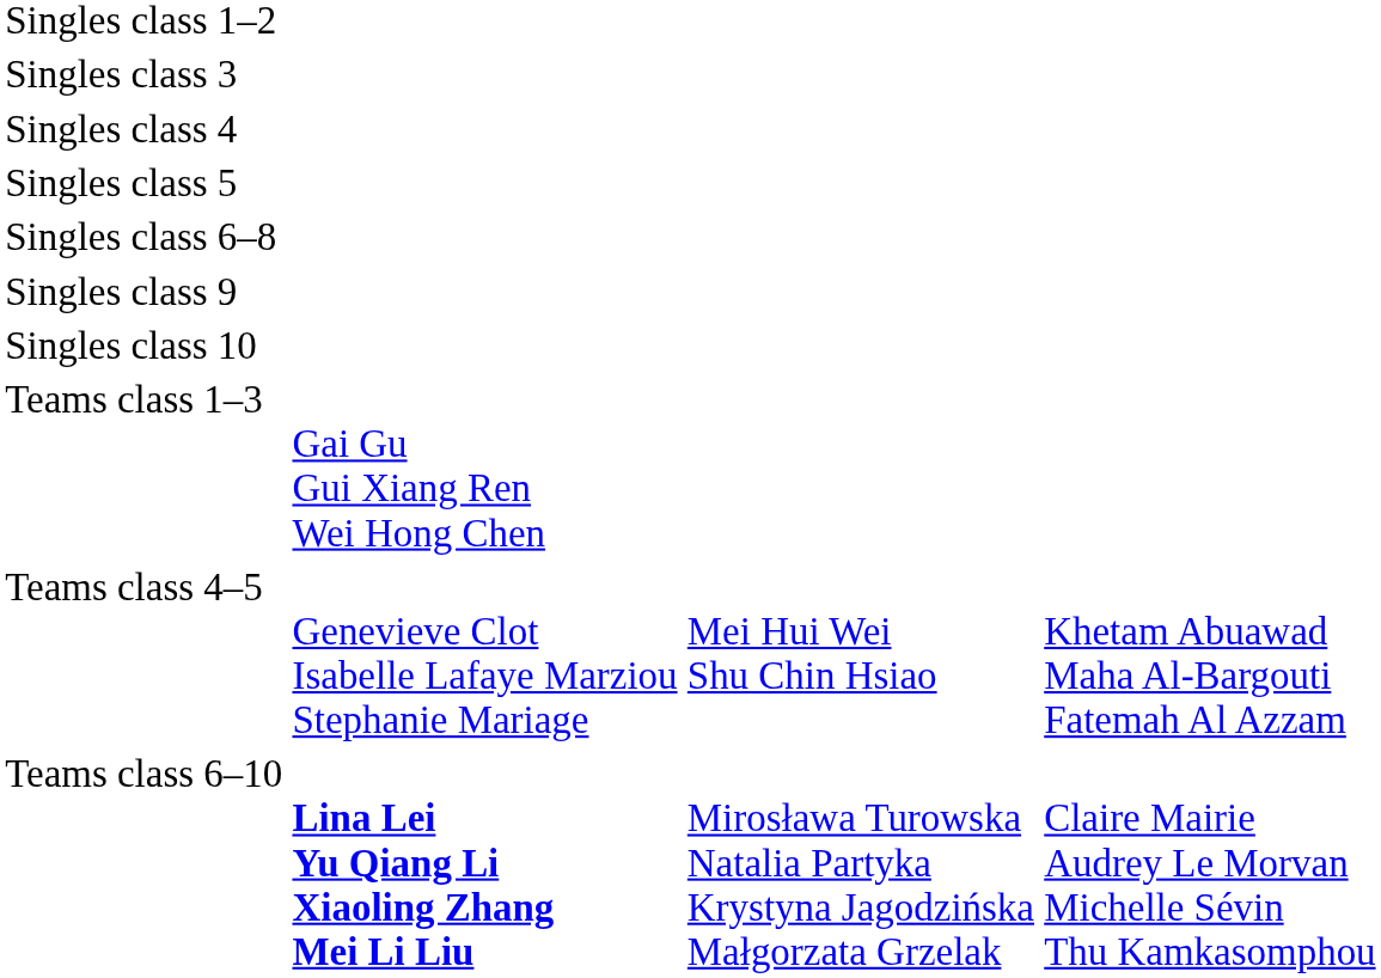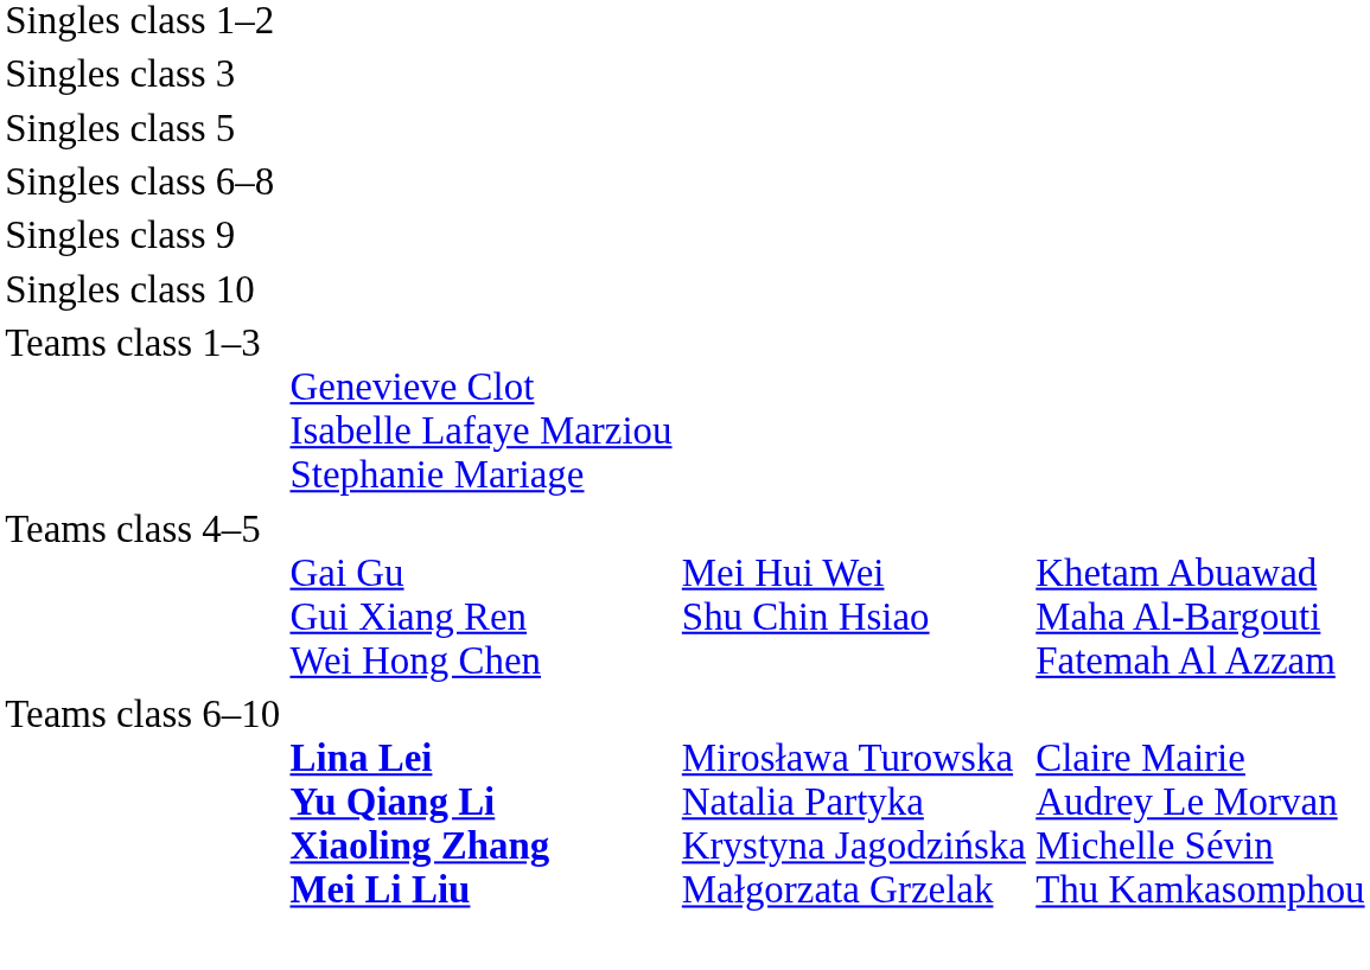 <table>
 <tr>
 <td>Singles class 1–2<br></td>
 <td></td>
 <td></td>
 <td></td>
 </tr>
 <tr>
 <td>Singles class 3<br></td>
-<td></td>
-<td></td>
-<td></td>
-</tr>
-<tr>
-<td>Singles class 4<br></td>
 <td></td>
 <td></td>
 <td></td>
 </tr>
 <tr>
 <td>Singles class 5<br></td>
 <td></td>
 <td></td>
 <td></td>
 </tr>
 <tr>
 <td>Singles class 6–8<br></td>
 <td></td>
 <td></td>
 <td></td>
 </tr>
 <tr>
 <td>Singles class 9<br></td>
 <td></td>
 <td></td>
 <td></td>
 </tr>
 <tr>
 <td>Singles class 10<br></td>
 <td></td>
 <td></td>
 <td></td>
 </tr>
 <tr valign=top>
 <td>Teams class 1–3<br></td>
-<td> <br> <a href='#'>Gai Gu</a> <br> <a href='#'>Gui Xiang Ren</a> <br> <a href='#'>Wei Hong Chen</a></td>
+<td> <br> <a href='#'>Genevieve Clot</a> <br> <a href='#'>Isabelle Lafaye Marziou</a> <br> <a href='#'>Stephanie Mariage</a></td>
 <td></td>
 <td></td>
 </tr>
 <tr valign=top>
 <td>Teams class 4–5<br></td>
-<td> <br> <a href='#'>Genevieve Clot</a> <br> <a href='#'>Isabelle Lafaye Marziou</a> <br> <a href='#'>Stephanie Mariage</a></td>
+<td> <br> <a href='#'>Gai Gu</a> <br> <a href='#'>Gui Xiang Ren</a> <br> <a href='#'>Wei Hong Chen</a></td>
 <td> <br> <a href='#'>Mei Hui Wei</a> <br> <a href='#'>Shu Chin Hsiao</a></td>
 <td> <br> <a href='#'>Khetam Abuawad</a> <br> <a href='#'>Maha Al-Bargouti</a> <br> <a href='#'>Fatemah Al Azzam</a></td>
 </tr>
 <tr valign=top>
 <td>Teams class 6–10<br></td>
 <td><strong> <br> <a href='#'>Lina Lei</a> <br> <a href='#'>Yu Qiang Li</a> <br> <a href='#'>Xiaoling Zhang</a> <br> <a href='#'>Mei Li Liu</a></strong></td>
 <td> <br> <a href='#'>Mirosława Turowska</a> <br> <a href='#'>Natalia Partyka</a> <br> <a href='#'>Krystyna Jagodzińska</a> <br> <a href='#'>Małgorzata Grzelak</a></td>
 <td> <br> <a href='#'>Claire Mairie</a> <br> <a href='#'>Audrey Le Morvan</a> <br> <a href='#'>Michelle Sévin</a> <br> <a href='#'>Thu Kamkasomphou</a></td>
 </tr>
 </table>
